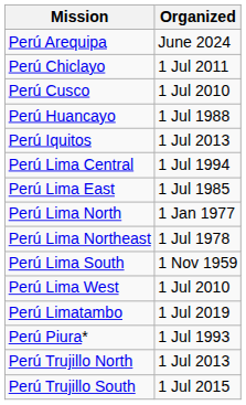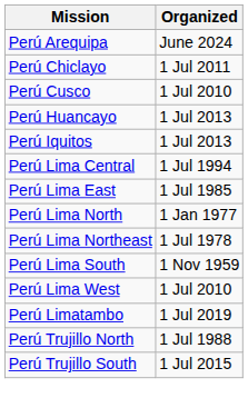 <table class="wikitable sortable">
 <tr>
 <th>Mission</th>
 <th data-sort-type=date>Organized</th>
 </tr>
 <tr>
 <td><a href='#'>Perú Arequipa</a></td>
 <td>June 2024</td>
 </tr>
 <tr>
 <td><a href='#'>Perú Chiclayo</a></td>
 <td>1 Jul 2011</td>
 </tr>
 <tr>
 <td><a href='#'>Perú Cusco</a></td>
 <td>1 Jul 2010</td>
 </tr>
 <tr>
 <td><a href='#'>Perú Huancayo</a></td>
-<td>1 Jul 1988</td>
+<td>1 Jul 2013</td>
 </tr>
 <tr>
 <td><a href='#'>Perú Iquitos</a></td>
 <td>1 Jul 2013</td>
 </tr>
 <tr>
 <td><a href='#'>Perú Lima Central</a></td>
 <td>1 Jul 1994</td>
 </tr>
 <tr>
 <td><a href='#'>Perú Lima East</a></td>
 <td>1 Jul 1985</td>
 </tr>
 <tr>
 <td><a href='#'>Perú Lima North</a></td>
 <td>1 Jan 1977</td>
 </tr>
 <tr>
 <td><a href='#'>Perú Lima Northeast</a></td>
 <td>1 Jul 1978</td>
 </tr>
 <tr>
 <td><a href='#'>Perú Lima South</a></td>
 <td>1 Nov 1959</td>
 </tr>
 <tr>
 <td><a href='#'>Perú Lima West</a></td>
 <td>1 Jul 2010</td>
 </tr>
 <tr>
 <td><a href='#'>Perú Limatambo</a></td>
 <td>1 Jul 2019</td>
 </tr>
 <tr>
-<td><a href='#'>Perú Piura</a>*</td>
-<td>1 Jul 1993</td>
-</tr>
-<tr>
 <td><a href='#'>Perú Trujillo North</a></td>
-<td>1 Jul 2013</td>
+<td>1 Jul 1988</td>
 </tr>
 <tr>
 <td><a href='#'>Perú Trujillo South</a></td>
 <td>1 Jul 2015</td>
 </tr>
 </table>
